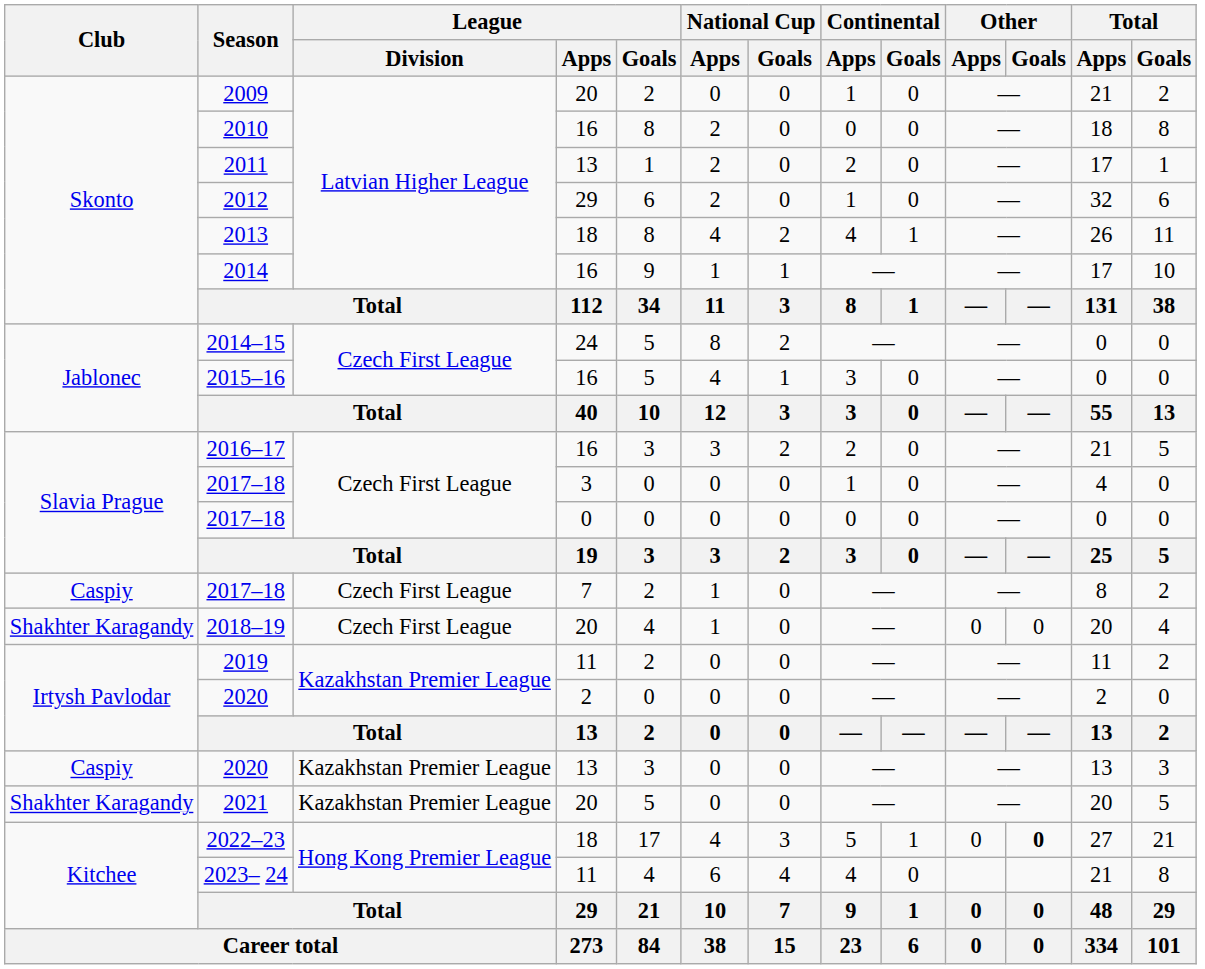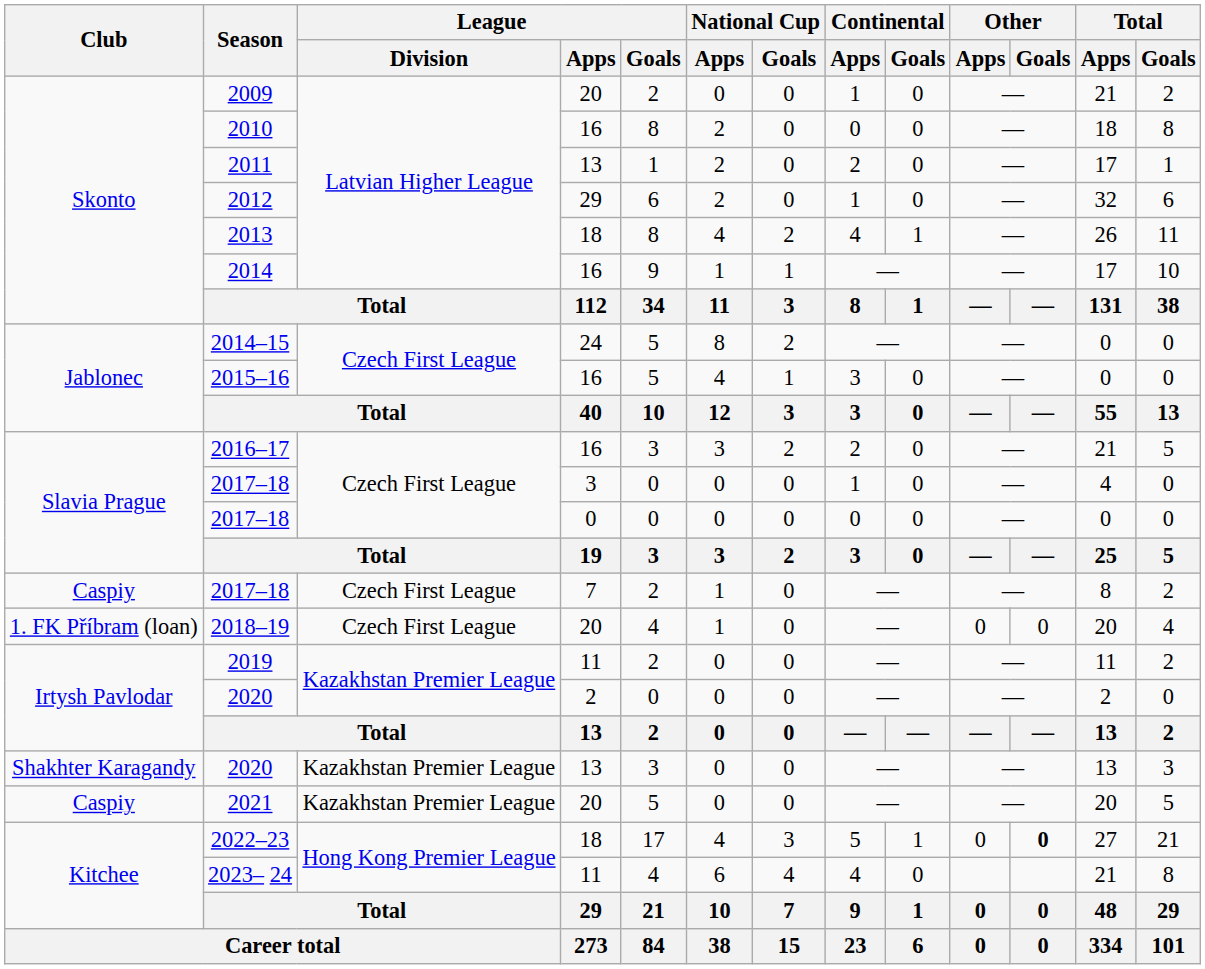 <table class="wikitable" style="text-align:center">
 <tr>
 <th rowspan="2">Club</th>
 <th rowspan="2">Season</th>
 <th colspan="3">League</th>
 <th colspan="2">National Cup</th>
 <th colspan="2">Continental</th>
 <th colspan="2">Other</th>
 <th colspan="2">Total</th>
 </tr>
 <tr>
 <th>Division</th>
 <th>Apps</th>
 <th>Goals</th>
 <th>Apps</th>
 <th>Goals</th>
 <th>Apps</th>
 <th>Goals</th>
 <th>Apps</th>
 <th>Goals</th>
 <th>Apps</th>
 <th>Goals</th>
 </tr>
 <tr>
 <td rowspan="7"><a href='#'>Skonto</a></td>
 <td><a href='#'>2009</a></td>
 <td rowspan="6"><a href='#'>Latvian Higher League</a></td>
 <td>20</td>
 <td>2</td>
 <td>0</td>
 <td>0</td>
 <td>1</td>
 <td>0</td>
 <td colspan="2">—</td>
 <td>21</td>
 <td>2</td>
 </tr>
 <tr>
 <td><a href='#'>2010</a></td>
 <td>16</td>
 <td>8</td>
 <td>2</td>
 <td>0</td>
 <td>0</td>
 <td>0</td>
 <td colspan="2">—</td>
 <td>18</td>
 <td>8</td>
 </tr>
 <tr>
 <td><a href='#'>2011</a></td>
 <td>13</td>
 <td>1</td>
 <td>2</td>
 <td>0</td>
 <td>2</td>
 <td>0</td>
 <td colspan="2">—</td>
 <td>17</td>
 <td>1</td>
 </tr>
 <tr>
 <td><a href='#'>2012</a></td>
 <td>29</td>
 <td>6</td>
 <td>2</td>
 <td>0</td>
 <td>1</td>
 <td>0</td>
 <td colspan="2">—</td>
 <td>32</td>
 <td>6</td>
 </tr>
 <tr>
 <td><a href='#'>2013</a></td>
 <td>18</td>
 <td>8</td>
 <td>4</td>
 <td>2</td>
 <td>4</td>
 <td>1</td>
 <td colspan="2">—</td>
 <td>26</td>
 <td>11</td>
 </tr>
 <tr>
 <td><a href='#'>2014</a></td>
 <td>16</td>
 <td>9</td>
 <td>1</td>
 <td>1</td>
 <td colspan="2">—</td>
 <td colspan="2">—</td>
 <td>17</td>
 <td>10</td>
 </tr>
 <tr>
 <th colspan="2">Total</th>
 <th>112</th>
 <th>34</th>
 <th>11</th>
 <th>3</th>
 <th>8</th>
 <th>1</th>
 <th>—</th>
 <th>—</th>
 <th>131</th>
 <th>38</th>
 </tr>
 <tr>
 <td rowspan="3"><a href='#'>Jablonec</a></td>
 <td><a href='#'>2014–15</a></td>
 <td rowspan="2"><a href='#'>Czech First League</a></td>
 <td>24</td>
 <td>5</td>
 <td>8</td>
 <td>2</td>
 <td colspan="2">—</td>
 <td colspan="2">—</td>
 <td>0</td>
 <td>0</td>
 </tr>
 <tr>
 <td><a href='#'>2015–16</a></td>
 <td>16</td>
 <td>5</td>
 <td>4</td>
 <td>1</td>
 <td>3</td>
 <td>0</td>
 <td colspan="2">—</td>
 <td>0</td>
 <td>0</td>
 </tr>
 <tr>
 <th colspan="2">Total</th>
 <th>40</th>
 <th>10</th>
 <th>12</th>
 <th>3</th>
 <th>3</th>
 <th>0</th>
 <th>—</th>
 <th>—</th>
 <th>55</th>
 <th>13</th>
 </tr>
 <tr>
 <td rowspan="4"><a href='#'>Slavia Prague</a></td>
 <td><a href='#'>2016–17</a></td>
 <td rowspan="3">Czech First League</td>
 <td>16</td>
 <td>3</td>
 <td>3</td>
 <td>2</td>
 <td>2</td>
 <td>0</td>
 <td colspan="2">—</td>
 <td>21</td>
 <td>5</td>
 </tr>
 <tr>
 <td><a href='#'>2017–18</a></td>
 <td>3</td>
 <td>0</td>
 <td>0</td>
 <td>0</td>
 <td>1</td>
 <td>0</td>
 <td colspan="2">—</td>
 <td>4</td>
 <td>0</td>
 </tr>
 <tr>
 <td><a href='#'>2017–18</a></td>
 <td>0</td>
 <td>0</td>
 <td>0</td>
 <td>0</td>
 <td>0</td>
 <td>0</td>
 <td colspan="2">—</td>
 <td>0</td>
 <td>0</td>
 </tr>
 <tr>
 <th colspan="2">Total</th>
 <th>19</th>
 <th>3</th>
 <th>3</th>
 <th>2</th>
 <th>3</th>
 <th>0</th>
 <th>—</th>
 <th>—</th>
 <th>25</th>
 <th>5</th>
 </tr>
 <tr>
 <td><a href='#'>Caspiy</a></td>
 <td><a href='#'>2017–18</a></td>
 <td>Czech First League</td>
 <td>7</td>
 <td>2</td>
 <td>1</td>
 <td>0</td>
 <td colspan="2">—</td>
 <td colspan="2">—</td>
 <td>8</td>
 <td>2</td>
 </tr>
 <tr>
-<td><a href='#'>Shakhter Karagandy</a></td>
+<td><a href='#'>1. FK Příbram</a> (loan)</td>
 <td><a href='#'>2018–19</a></td>
 <td>Czech First League</td>
 <td>20</td>
 <td>4</td>
 <td>1</td>
 <td>0</td>
 <td colspan="2">—</td>
 <td>0</td>
 <td>0</td>
 <td>20</td>
 <td>4</td>
 </tr>
 <tr>
 <td rowspan="3"><a href='#'>Irtysh Pavlodar</a></td>
 <td><a href='#'>2019</a></td>
 <td rowspan="2"><a href='#'>Kazakhstan Premier League</a></td>
 <td>11</td>
 <td>2</td>
 <td>0</td>
 <td>0</td>
 <td colspan="2">—</td>
 <td colspan="2">—</td>
 <td>11</td>
 <td>2</td>
 </tr>
 <tr>
 <td><a href='#'>2020</a></td>
 <td>2</td>
 <td>0</td>
 <td>0</td>
 <td>0</td>
 <td colspan="2">—</td>
 <td colspan="2">—</td>
 <td>2</td>
 <td>0</td>
 </tr>
 <tr>
 <th colspan="2">Total</th>
 <th>13</th>
 <th>2</th>
 <th>0</th>
 <th>0</th>
 <th>—</th>
 <th>—</th>
 <th>—</th>
 <th>—</th>
 <th>13</th>
 <th>2</th>
 </tr>
 <tr>
-<td><a href='#'>Caspiy</a></td>
+<td><a href='#'>Shakhter Karagandy</a></td>
 <td><a href='#'>2020</a></td>
 <td>Kazakhstan Premier League</td>
 <td>13</td>
 <td>3</td>
 <td>0</td>
 <td>0</td>
 <td colspan="2">—</td>
 <td colspan="2">—</td>
 <td>13</td>
 <td>3</td>
 </tr>
 <tr>
-<td><a href='#'>Shakhter Karagandy</a></td>
+<td><a href='#'>Caspiy</a></td>
 <td><a href='#'>2021</a></td>
 <td>Kazakhstan Premier League</td>
 <td>20</td>
 <td>5</td>
 <td>0</td>
 <td>0</td>
 <td colspan="2">—</td>
 <td colspan="2">—</td>
 <td>20</td>
 <td>5</td>
 </tr>
 <tr>
 <td rowspan=3><a href='#'>Kitchee</a></td>
 <td><a href='#'>2022–23</a></td>
 <td rowspan=2><a href='#'>Hong Kong Premier League</a></td>
 <td>18</td>
 <td>17</td>
 <td>4</td>
 <td>3</td>
 <td>5</td>
 <td>1</td>
 <td>0</td>
 <td><strong>0</strong></td>
 <td>27</td>
 <td>21</td>
 </tr>
 <tr>
 <td><a href='#'>2023–</a> <a href='#'>24</a></td>
 <td>11</td>
 <td>4</td>
 <td>6</td>
 <td>4</td>
 <td>4</td>
 <td>0</td>
 <td></td>
 <td></td>
 <td>21</td>
 <td>8</td>
 </tr>
 <tr>
 <th colspan=2>Total</th>
 <th>29</th>
 <th>21</th>
 <th>10</th>
 <th>7</th>
 <th>9</th>
 <th>1</th>
 <th>0</th>
 <th>0</th>
 <th>48</th>
 <th>29</th>
 </tr>
 <tr>
 <th colspan="3">Career total</th>
 <th>273</th>
 <th>84</th>
 <th>38</th>
 <th>15</th>
 <th>23</th>
 <th>6</th>
 <th>0</th>
 <th>0</th>
 <th>334</th>
 <th>101</th>
 </tr>
 </table>
